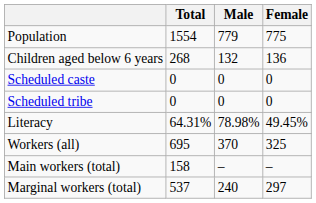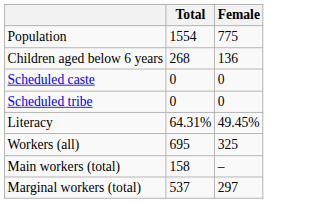 <table class="wikitable sortable">
 <tr>
 <th></th>
 <th>Total</th>
-<th>Male</th>
 <th>Female</th>
 </tr>
 <tr>
 <td>Population</td>
 <td>1554</td>
-<td>779</td>
 <td>775</td>
 </tr>
 <tr>
 <td>Children aged below 6 years</td>
 <td>268</td>
-<td>132</td>
 <td>136</td>
 </tr>
 <tr>
 <td><a href='#'>Scheduled caste</a></td>
-<td>0</td>
 <td>0</td>
 <td>0</td>
 </tr>
 <tr>
 <td><a href='#'>Scheduled tribe</a></td>
 <td>0</td>
 <td>0</td>
-<td>0</td>
 </tr>
 <tr>
 <td>Literacy</td>
 <td>64.31%</td>
-<td>78.98%</td>
 <td>49.45%</td>
 </tr>
 <tr>
 <td>Workers (all)</td>
 <td>695</td>
-<td>370</td>
 <td>325</td>
 </tr>
 <tr>
 <td>Main workers (total)</td>
 <td>158</td>
 <td>–</td>
-<td>–</td>
 </tr>
 <tr>
 <td>Marginal workers (total)</td>
 <td>537</td>
-<td>240</td>
 <td>297</td>
 </tr>
 </table>
